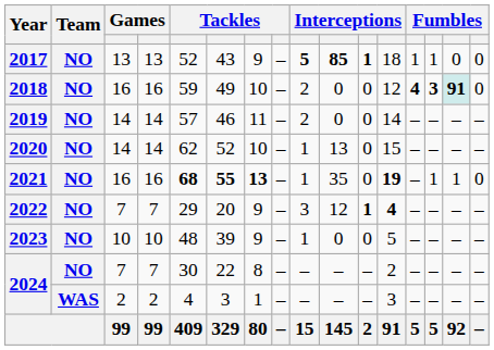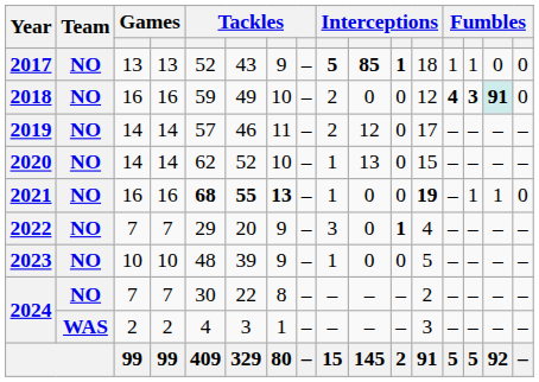 <table class="wikitable" style="text-align:center;">
 <tr>
 <th rowspan="2">Year</th>
 <th rowspan="2">Team</th>
 <th colspan="2">Games</th>
 <th colspan="4"><a href='#'>Tackles</a></th>
 <th colspan="4"><a href='#'>Interceptions</a></th>
 <th colspan="4"><a href='#'>Fumbles</a></th>
 </tr>
 <tr>
 <th></th>
 <th></th>
 <th></th>
 <th></th>
 <th></th>
 <th></th>
 <th></th>
 <th></th>
 <th></th>
 <th></th>
 <th></th>
 <th></th>
 <th></th>
 <th></th>
 </tr>
 <tr>
 <th><a href='#'>2017</a></th>
 <th><a href='#'>NO</a></th>
 <td>13</td>
 <td>13</td>
 <td>52</td>
 <td>43</td>
 <td>9</td>
 <td>–</td>
 <td><strong>5</strong></td>
 <td><strong>85</strong></td>
 <td><strong>1</strong></td>
 <td>18</td>
 <td>1</td>
 <td>1</td>
 <td>0</td>
 <td>0</td>
 </tr>
 <tr>
 <th><a href='#'>2018</a></th>
 <th><a href='#'>NO</a></th>
 <td>16</td>
 <td>16</td>
 <td>59</td>
 <td>49</td>
 <td>10</td>
 <td>–</td>
 <td>2</td>
 <td>0</td>
 <td>0</td>
 <td>12</td>
 <td><strong>4</strong></td>
 <td><strong>3</strong></td>
 <td style="background:#cfecec;"><strong>91</strong></td>
 <td>0</td>
 </tr>
 <tr>
 <th><a href='#'>2019</a></th>
 <th><a href='#'>NO</a></th>
 <td>14</td>
 <td>14</td>
 <td>57</td>
 <td>46</td>
 <td>11</td>
 <td>–</td>
 <td>2</td>
+<td>12</td>
 <td>0</td>
-<td>0</td>
-<td>14</td>
+<td>17</td>
 <td>–</td>
 <td>–</td>
 <td>–</td>
 <td>–</td>
 </tr>
 <tr>
 <th><a href='#'>2020</a></th>
 <th><a href='#'>NO</a></th>
 <td>14</td>
 <td>14</td>
 <td>62</td>
 <td>52</td>
 <td>10</td>
 <td>–</td>
 <td>1</td>
 <td>13</td>
 <td>0</td>
 <td>15</td>
 <td>–</td>
 <td>–</td>
 <td>–</td>
 <td>–</td>
 </tr>
 <tr>
 <th><a href='#'>2021</a></th>
 <th><a href='#'>NO</a></th>
 <td>16</td>
 <td>16</td>
 <td><strong>68</strong></td>
 <td><strong>55</strong></td>
 <td><strong>13</strong></td>
 <td>–</td>
 <td>1</td>
-<td>35</td>
+<td>0</td>
 <td>0</td>
 <td><strong>19</strong></td>
 <td>–</td>
 <td>1</td>
 <td>1</td>
 <td>0</td>
 </tr>
 <tr>
 <th><a href='#'>2022</a></th>
 <th><a href='#'>NO</a></th>
 <td>7</td>
 <td>7</td>
 <td>29</td>
 <td>20</td>
 <td>9</td>
 <td>–</td>
 <td>3</td>
-<td>12</td>
+<td>0</td>
 <td><strong>1</strong></td>
-<td><strong>4</strong></td>
+<td>4</td>
 <td>–</td>
 <td>–</td>
 <td>–</td>
 <td>–</td>
 </tr>
 <tr>
 <th><a href='#'>2023</a></th>
 <th><a href='#'>NO</a></th>
 <td>10</td>
 <td>10</td>
 <td>48</td>
 <td>39</td>
 <td>9</td>
 <td>–</td>
 <td>1</td>
 <td>0</td>
 <td>0</td>
 <td>5</td>
 <td>–</td>
 <td>–</td>
 <td>–</td>
 <td>–</td>
 </tr>
 <tr>
 <th rowspan="2"><a href='#'>2024</a></th>
 <th><a href='#'>NO</a></th>
 <td>7</td>
 <td>7</td>
 <td>30</td>
 <td>22</td>
 <td>8</td>
 <td>–</td>
 <td>–</td>
 <td>–</td>
 <td>–</td>
 <td>2</td>
 <td>–</td>
 <td>–</td>
 <td>–</td>
 <td>–</td>
 </tr>
 <tr>
 <th><a href='#'>WAS</a></th>
 <td>2</td>
 <td>2</td>
 <td>4</td>
 <td>3</td>
 <td>1</td>
 <td>–</td>
 <td>–</td>
 <td>–</td>
 <td>–</td>
 <td>3</td>
 <td>–</td>
 <td>–</td>
 <td>–</td>
 <td>–</td>
 </tr>
 <tr>
 <th colspan="2"></th>
 <th>99</th>
 <th>99</th>
 <th>409</th>
 <th>329</th>
 <th>80</th>
 <th>–</th>
 <th>15</th>
 <th>145</th>
 <th>2</th>
 <th>91</th>
 <th>5</th>
 <th>5</th>
 <th>92</th>
 <th>–</th>
 </tr>
 </table>
